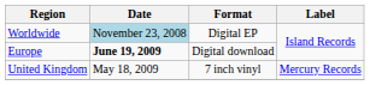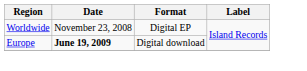 <table class=wikitable>
 <tr>
 <th>Region</th>
 <th>Date</th>
 <th>Format</th>
 <th>Label</th>
 </tr>
 <tr>
 <td rowspan="1"><a href='#'>Worldwide</a></td>
-<td style="background: lightblue;">November 23, 2008</td>
+<td>November 23, 2008</td>
 <td align="center">Digital EP</td>
 <td align="center" rowspan="2"><a href='#'>Island Records</a></td>
 </tr>
 <tr>
 <td rowspan="1"><a href='#'>Europe</a></td>
 <td><strong>June 19, 2009</strong></td>
 <td align="center">Digital download</td>
 </tr>
 <tr>
-<td rowspan="1"><a href='#'>United Kingdom</a></td>
-<td>May 18, 2009</td>
-<td align="center">7 inch vinyl</td>
-<td align="center"><a href='#'>Mercury Records</a></td>
-</tr>
-<tr>
 </tr>
 </table>
